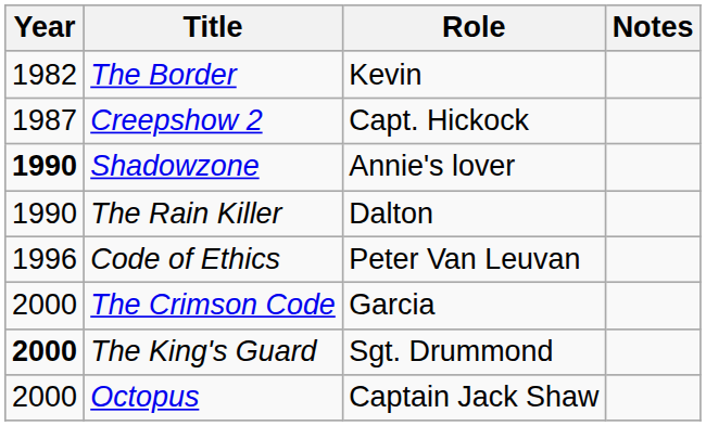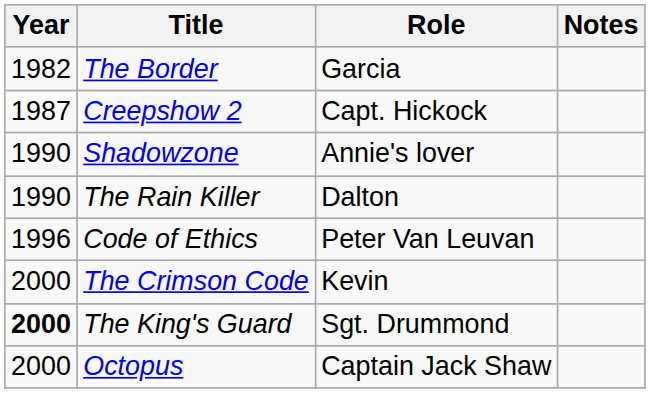 <table class="wikitable sortable">
 <tr>
 <th>Year</th>
 <th>Title</th>
 <th>Role</th>
 <th>Notes</th>
 </tr>
 <tr>
 <td>1982</td>
 <td><a href='#'><em>The Border</em></a></td>
-<td>Kevin</td>
+<td>Garcia</td>
 <td></td>
 </tr>
 <tr>
 <td>1987</td>
 <td><em><a href='#'>Creepshow 2</a></em></td>
 <td>Capt. Hickock</td>
 <td></td>
 </tr>
 <tr>
-<td><strong>1990</strong></td>
+<td>1990</td>
 <td><a href='#'><em>Shadowzone</em></a></td>
 <td>Annie's lover</td>
 <td></td>
 </tr>
 <tr>
 <td>1990</td>
 <td><em>The Rain Killer</em></td>
 <td>Dalton</td>
 <td></td>
 </tr>
 <tr>
 <td>1996</td>
 <td><em>Code of Ethics</em></td>
 <td>Peter Van Leuvan</td>
 <td></td>
 </tr>
 <tr>
 <td>2000</td>
 <td><em><a href='#'>The Crimson Code</a></em></td>
-<td>Garcia</td>
+<td>Kevin</td>
 <td></td>
 </tr>
 <tr>
 <td><strong>2000</strong></td>
 <td><em>The King's Guard</em></td>
 <td>Sgt. Drummond</td>
 <td></td>
 </tr>
 <tr>
 <td>2000</td>
 <td><a href='#'><em>Octopus</em></a></td>
 <td>Captain Jack Shaw</td>
 <td></td>
 </tr>
 </table>
